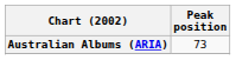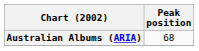 <table class="wikitable sortable plainrowheaders" style="text-align:center">
 <tr>
 <th scope="col">Chart (2002)</th>
 <th scope="col">Peak<br>position</th>
 </tr>
 <tr>
 <th scope="row">Australian Albums (<a href='#'>ARIA</a>)</th>
-<td>73</td>
+<td>68</td>
 </tr>
 <tr>
 </tr>
 <tr>
 </tr>
 <tr>
 </tr>
 <tr>
 </tr>
 <tr>
 </tr>
 </table>
